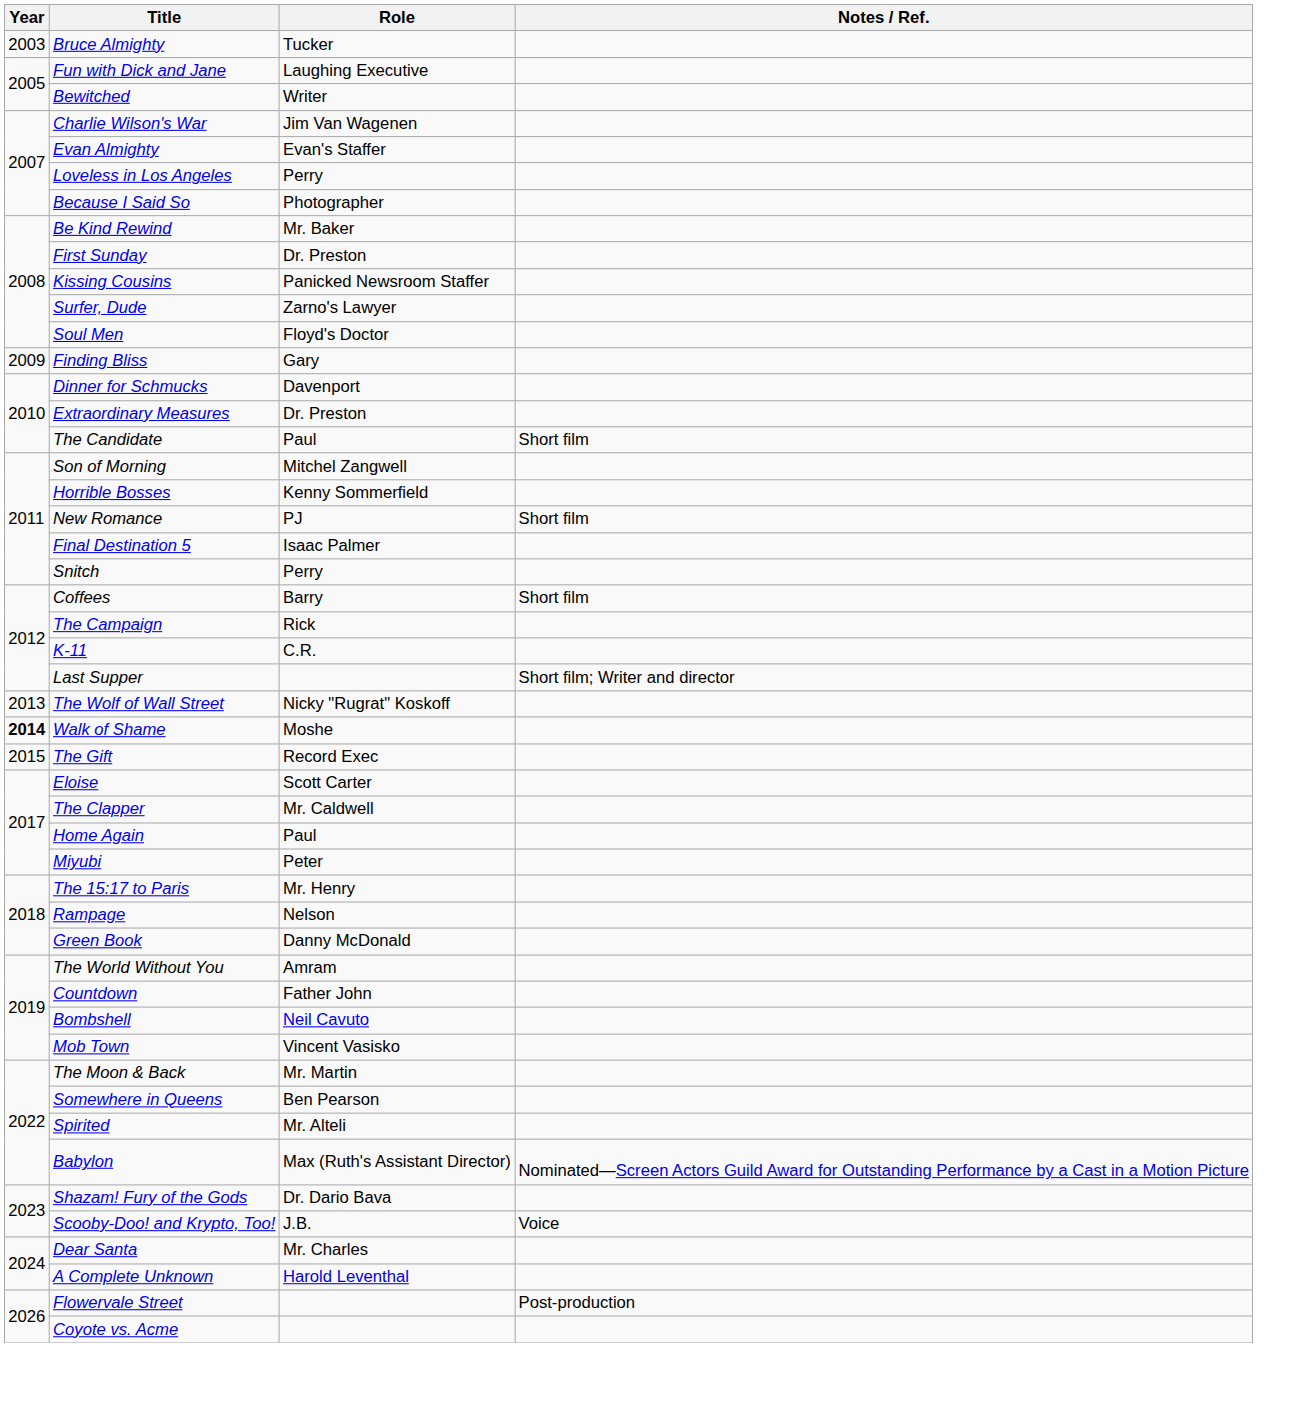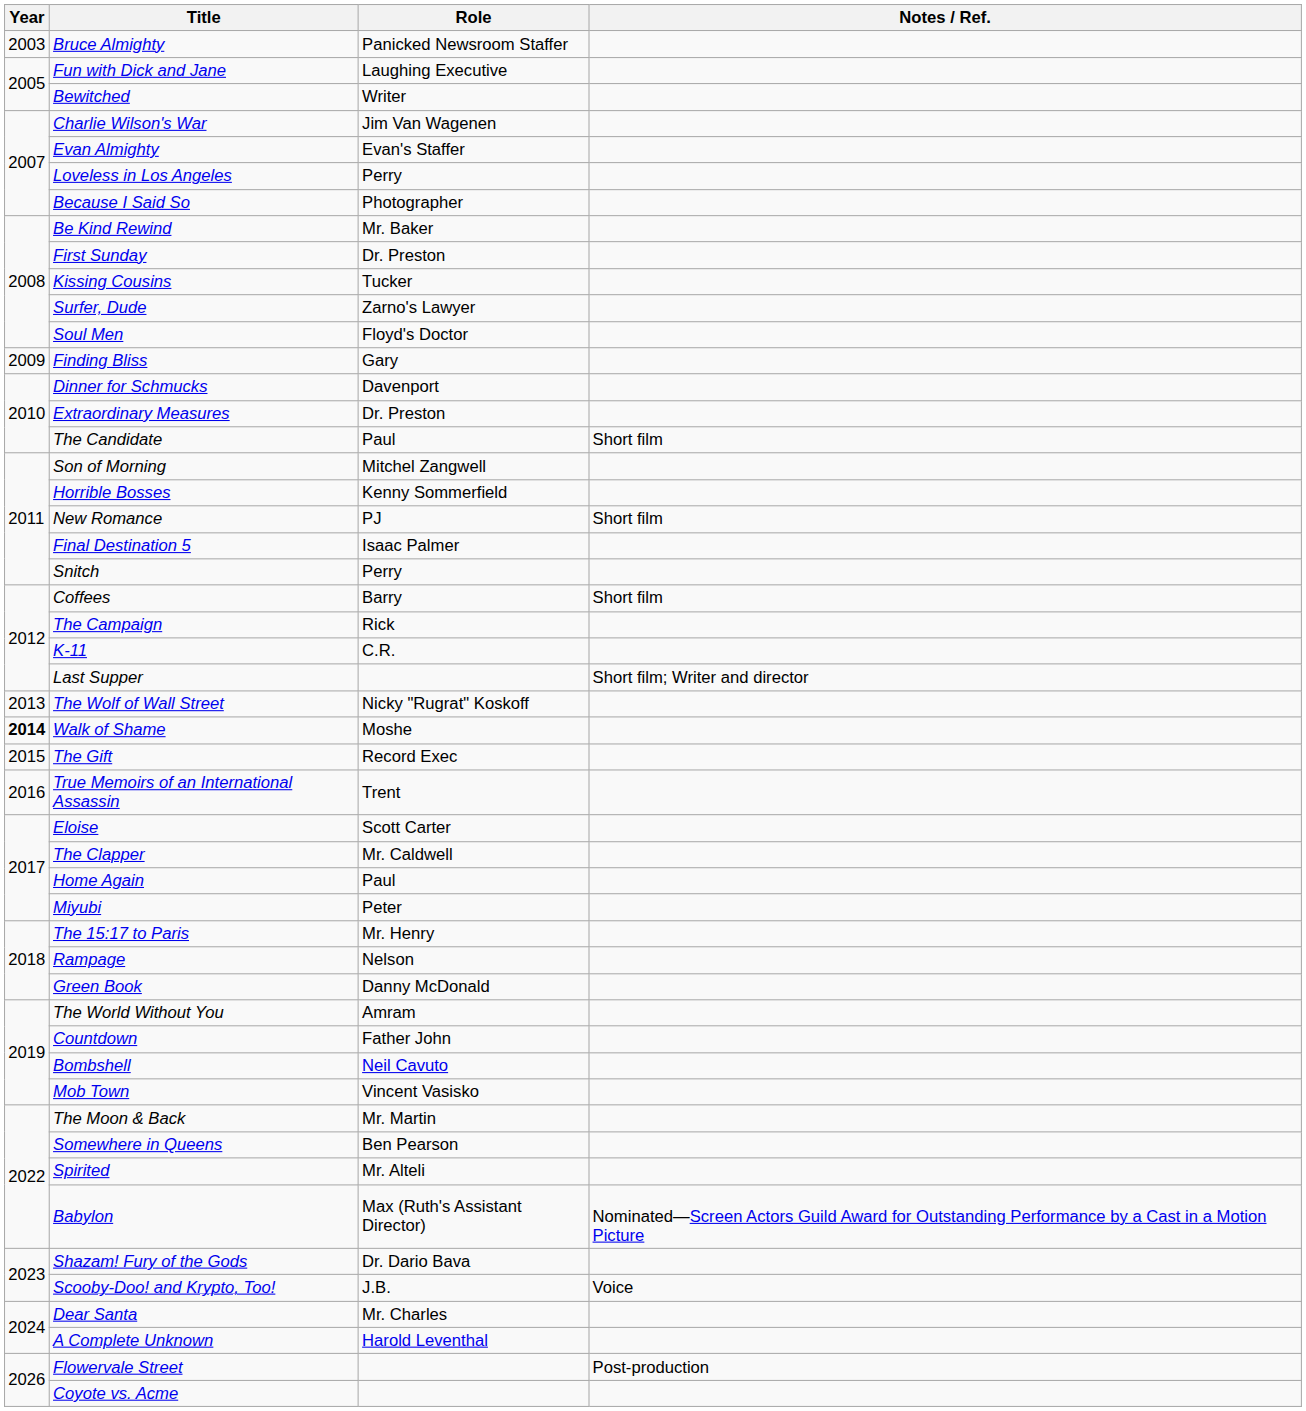 <table class="wikitable sortable">
 <tr>
 <th>Year</th>
 <th>Title</th>
 <th>Role</th>
 <th>Notes / Ref.</th>
 </tr>
 <tr>
 <td>2003</td>
 <td><em><a href='#'>Bruce Almighty</a></em></td>
-<td>Tucker</td>
+<td>Panicked Newsroom Staffer</td>
 <td></td>
 </tr>
 <tr>
 <td rowspan="2">2005</td>
 <td><em><a href='#'>Fun with Dick and Jane</a></em></td>
 <td>Laughing Executive</td>
 <td></td>
 </tr>
 <tr>
 <td><em><a href='#'>Bewitched</a></em></td>
 <td>Writer</td>
 <td></td>
 </tr>
 <tr>
 <td rowspan="4">2007</td>
 <td><em><a href='#'>Charlie Wilson's War</a></em></td>
 <td>Jim Van Wagenen</td>
 <td></td>
 </tr>
 <tr>
 <td><em><a href='#'>Evan Almighty</a></em></td>
 <td>Evan's Staffer</td>
 <td></td>
 </tr>
 <tr>
 <td><em><a href='#'>Loveless in Los Angeles</a></em></td>
 <td>Perry</td>
 <td></td>
 </tr>
 <tr>
 <td><em><a href='#'>Because I Said So</a></em></td>
 <td>Photographer</td>
 <td></td>
 </tr>
 <tr>
 <td rowspan="5">2008</td>
 <td><em><a href='#'>Be Kind Rewind</a></em></td>
 <td>Mr. Baker</td>
 <td></td>
 </tr>
 <tr>
 <td><em><a href='#'>First Sunday</a></em></td>
 <td>Dr. Preston</td>
 <td></td>
 </tr>
 <tr>
 <td><em><a href='#'>Kissing Cousins</a></em></td>
-<td>Panicked Newsroom Staffer</td>
+<td>Tucker</td>
 <td></td>
 </tr>
 <tr>
 <td><em><a href='#'>Surfer, Dude</a></em></td>
 <td>Zarno's Lawyer</td>
 <td></td>
 </tr>
 <tr>
 <td><em><a href='#'>Soul Men</a></em></td>
 <td>Floyd's Doctor</td>
 <td></td>
 </tr>
 <tr>
 <td>2009</td>
 <td><em><a href='#'>Finding Bliss</a></em></td>
 <td>Gary</td>
 <td></td>
 </tr>
 <tr>
 <td rowspan="3">2010</td>
 <td><em><a href='#'>Dinner for Schmucks</a></em></td>
 <td>Davenport</td>
 <td></td>
 </tr>
 <tr>
 <td><em><a href='#'>Extraordinary Measures</a></em></td>
 <td>Dr. Preston</td>
 <td></td>
 </tr>
 <tr>
 <td><em>The Candidate</em></td>
 <td>Paul</td>
 <td>Short film</td>
 </tr>
 <tr>
 <td rowspan="5">2011</td>
 <td><em>Son of Morning</em></td>
 <td>Mitchel Zangwell</td>
 <td></td>
 </tr>
 <tr>
 <td><em><a href='#'>Horrible Bosses</a></em></td>
 <td>Kenny Sommerfield</td>
 <td></td>
 </tr>
 <tr>
 <td><em>New Romance</em></td>
 <td>PJ</td>
 <td>Short film</td>
 </tr>
 <tr>
 <td><em><a href='#'>Final Destination 5</a></em></td>
 <td>Isaac Palmer</td>
 <td></td>
 </tr>
 <tr>
 <td><em>Snitch</em></td>
 <td>Perry</td>
 <td></td>
 </tr>
 <tr>
 <td rowspan="4">2012</td>
 <td><em>Coffees</em></td>
 <td>Barry</td>
 <td>Short film</td>
 </tr>
 <tr>
 <td><em><a href='#'>The Campaign</a></em></td>
 <td>Rick</td>
 <td></td>
 </tr>
 <tr>
 <td><em><a href='#'>K-11</a></em></td>
 <td>C.R.</td>
 <td></td>
 </tr>
 <tr>
 <td><em>Last Supper</em></td>
 <td></td>
 <td>Short film; Writer and director</td>
 </tr>
 <tr>
 <td>2013</td>
 <td><em><a href='#'>The Wolf of Wall Street</a></em></td>
 <td>Nicky "Rugrat" Koskoff</td>
 <td></td>
 </tr>
 <tr>
 <td><strong>2014</strong></td>
 <td><em><a href='#'>Walk of Shame</a></em></td>
 <td>Moshe</td>
 <td></td>
 </tr>
 <tr>
 <td>2015</td>
 <td><em><a href='#'>The Gift</a></em></td>
 <td>Record Exec</td>
+<td></td>
+</tr>
+<tr>
+<td>2016</td>
+<td><em><a href='#'>True Memoirs of an International Assassin</a></em></td>
+<td>Trent</td>
 <td></td>
 </tr>
 <tr>
 <td rowspan="4">2017</td>
 <td><em><a href='#'>Eloise</a></em></td>
 <td>Scott Carter</td>
 <td></td>
 </tr>
 <tr>
 <td><em><a href='#'>The Clapper</a></em></td>
 <td>Mr. Caldwell</td>
 <td></td>
 </tr>
 <tr>
 <td><em><a href='#'>Home Again</a></em></td>
 <td>Paul</td>
 <td></td>
 </tr>
 <tr>
 <td><em><a href='#'>Miyubi</a></em></td>
 <td>Peter</td>
 <td></td>
 </tr>
 <tr>
 <td rowspan="3">2018</td>
 <td><em><a href='#'>The 15:17 to Paris</a></em></td>
 <td>Mr. Henry</td>
 <td></td>
 </tr>
 <tr>
 <td><em><a href='#'>Rampage</a></em></td>
 <td>Nelson</td>
 <td></td>
 </tr>
 <tr>
 <td><em><a href='#'>Green Book</a></em></td>
 <td>Danny McDonald</td>
 <td></td>
 </tr>
 <tr>
 <td rowspan="4">2019</td>
 <td><em>The World Without You</em></td>
 <td>Amram</td>
 <td></td>
 </tr>
 <tr>
 <td><em><a href='#'>Countdown</a></em></td>
 <td>Father John</td>
 <td></td>
 </tr>
 <tr>
 <td><em><a href='#'>Bombshell</a></em></td>
 <td><a href='#'>Neil Cavuto</a></td>
 <td></td>
 </tr>
 <tr>
 <td><em><a href='#'>Mob Town</a></em></td>
 <td>Vincent Vasisko</td>
 <td></td>
 </tr>
 <tr>
 <td rowspan="4">2022</td>
 <td><em>The Moon & Back</em></td>
 <td>Mr. Martin</td>
 <td></td>
 </tr>
 <tr>
 <td><em><a href='#'>Somewhere in Queens</a></em></td>
 <td>Ben Pearson</td>
 <td></td>
 </tr>
 <tr>
 <td><em><a href='#'>Spirited</a></em></td>
 <td>Mr. Alteli</td>
 <td></td>
 </tr>
 <tr>
 <td><em><a href='#'>Babylon</a></em></td>
 <td>Max (Ruth's Assistant Director)</td>
 <td><br>Nominated—<a href='#'>Screen Actors Guild Award for Outstanding Performance by a Cast in a Motion Picture</a></td>
 </tr>
 <tr>
 <td rowspan="2">2023</td>
 <td><em><a href='#'>Shazam! Fury of the Gods</a></em></td>
 <td>Dr. Dario Bava</td>
 <td></td>
 </tr>
 <tr>
 <td><em><a href='#'>Scooby-Doo! and Krypto, Too!</a></em></td>
 <td>J.B.</td>
 <td>Voice</td>
 </tr>
 <tr>
 <td rowspan="2">2024</td>
 <td><em><a href='#'>Dear Santa</a></em></td>
 <td>Mr. Charles</td>
 <td></td>
 </tr>
 <tr>
 <td><em><a href='#'>A Complete Unknown</a></em></td>
 <td><a href='#'>Harold Leventhal</a></td>
 <td></td>
 </tr>
 <tr>
 <td rowspan="2">2026</td>
 <td><em><a href='#'>Flowervale Street</a></em></td>
 <td></td>
 <td>Post-production</td>
 </tr>
 <tr>
 <td><em><a href='#'>Coyote vs. Acme</a></em></td>
 <td></td>
 <td></td>
 </tr>
 </table>
